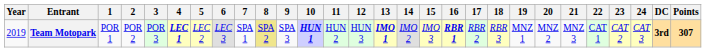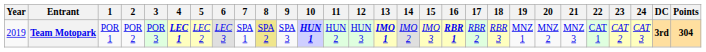 <table class="wikitable" style="text-align:center; font-size:85%;">
 <tr>
 <th>Year</th>
 <th>Entrant</th>
 <th>1</th>
 <th>2</th>
 <th>3</th>
 <th>4</th>
 <th>5</th>
 <th>6</th>
 <th>7</th>
 <th>8</th>
 <th>9</th>
 <th>10</th>
 <th>11</th>
 <th>12</th>
 <th>13</th>
 <th>14</th>
 <th>15</th>
 <th>16</th>
 <th>17</th>
 <th>18</th>
 <th>19</th>
 <th>20</th>
 <th>21</th>
 <th>22</th>
 <th>23</th>
 <th>24</th>
 <th>DC</th>
 <th>Points</th>
 </tr>
 <tr>
 <td><a href='#'>2019</a></td>
 <th nowrap><a href='#'>Team Motopark</a></th>
 <td><a href='#'>POR<br>1</a><br></td>
 <td><a href='#'>POR<br>2</a><br></td>
 <td style="background:#DFFFDF;"><a href='#'>POR<br>3</a><br></td>
 <td style="background:#FFFFBF;"><strong><em><a href='#'>LEC<br>1</a></em></strong><br></td>
 <td style="background:#FFFFBF;"><em><a href='#'>LEC<br>2</a></em><br></td>
 <td style="background:#DFDFDF;"><em><a href='#'>LEC<br>3</a></em><br></td>
 <td><a href='#'>SPA<br>1</a></td>
 <td style="background: khaki;"><a href='#'>SPA<br>2</a></td>
 <td><a href='#'>SPA<br>3</a></td>
 <td style="background:#CFCFFF;"><strong><em><a href='#'>HUN<br>1</a></em></strong><br></td>
 <td style="background:#DFFFDF;"><a href='#'>HUN<br>2</a><br></td>
 <td style="background:#DFFFDF;"><a href='#'>HUN<br>3</a><br></td>
 <td style="background:#FFFFBF;"><strong><em><a href='#'>IMO<br>1</a></em></strong><br></td>
 <td style="background:#DFDFDF;"><em><a href='#'>IMO<br>2</a></em><br></td>
 <td style="background:#FFFFBF;"><em><a href='#'>IMO<br>3</a></em><br></td>
 <td style="background:#FFFFBF;"><strong><em><a href='#'>RBR<br>1</a></em></strong><br></td>
 <td style="background:#DFFFDF;"><em><a href='#'>RBR<br>2</a></em><br></td>
 <td style="background:#FFFFBF;"><em><a href='#'>RBR<br>3</a></em><br></td>
 <td><a href='#'>MNZ<br>1</a></td>
 <td><a href='#'>MNZ<br>2</a></td>
 <td><a href='#'>MNZ<br>3</a></td>
 <td style="background:#DFFFDF;"><a href='#'>CAT<br>1</a><br></td>
 <td style="background:#FFFFBF;"><em><a href='#'>CAT<br>2</a></em><br></td>
 <td style="background:#FFFFBF;"><em><a href='#'>CAT<br>3</a></em><br></td>
 <th style="background:#FFDF9F;">3rd</th>
-<th style="background:#FFDF9F;">307</th>
+<th style="background:#FFDF9F;">304</th>
 </tr>
 </table>
